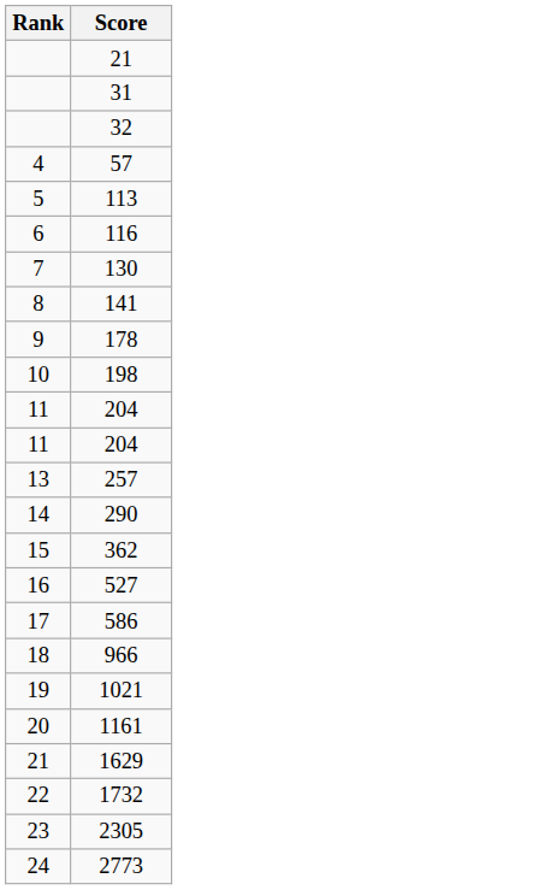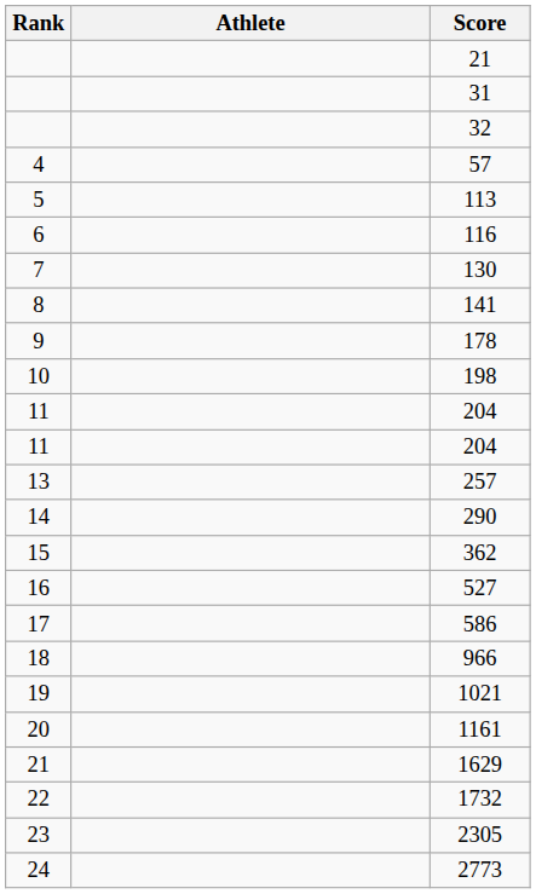 <table class=wikitable style="text-align:center">
 <tr>
 <th width=40>Rank</th>
+<th width=250>Athlete</th>
 <th width=65>Score</th>
 </tr>
 <tr>
 <td></td>
+<td align=left></td>
 <td>21</td>
 </tr>
 <tr>
 <td></td>
+<td align=left></td>
 <td>31</td>
 </tr>
 <tr>
 <td></td>
+<td align=left></td>
 <td>32</td>
 </tr>
 <tr>
 <td>4</td>
+<td align=left></td>
 <td>57</td>
 </tr>
 <tr>
 <td>5</td>
+<td align=left></td>
 <td>113</td>
 </tr>
 <tr>
 <td>6</td>
+<td align=left></td>
 <td>116</td>
 </tr>
 <tr>
 <td>7</td>
+<td align=left></td>
 <td>130</td>
 </tr>
 <tr>
 <td>8</td>
+<td align=left></td>
 <td>141</td>
 </tr>
 <tr>
 <td>9</td>
+<td align=left></td>
 <td>178</td>
 </tr>
 <tr>
 <td>10</td>
+<td align=left></td>
 <td>198</td>
 </tr>
 <tr>
 <td>11</td>
+<td align=left></td>
 <td>204</td>
 </tr>
 <tr>
 <td>11</td>
+<td align=left></td>
 <td>204</td>
 </tr>
 <tr>
 <td>13</td>
+<td align=left></td>
 <td>257</td>
 </tr>
 <tr>
 <td>14</td>
+<td align=left></td>
 <td>290</td>
 </tr>
 <tr>
 <td>15</td>
+<td align=left></td>
 <td>362</td>
 </tr>
 <tr>
 <td>16</td>
+<td align=left></td>
 <td>527</td>
 </tr>
 <tr>
 <td>17</td>
+<td align=left></td>
 <td>586</td>
 </tr>
 <tr>
 <td>18</td>
+<td align=left></td>
 <td>966</td>
 </tr>
 <tr>
 <td>19</td>
+<td align=left></td>
 <td>1021</td>
 </tr>
 <tr>
 <td>20</td>
+<td align=left></td>
 <td>1161</td>
 </tr>
 <tr>
 <td>21</td>
+<td align=left></td>
 <td>1629</td>
 </tr>
 <tr>
 <td>22</td>
+<td align=left></td>
 <td>1732</td>
 </tr>
 <tr>
 <td>23</td>
+<td align=left></td>
 <td>2305</td>
 </tr>
 <tr>
 <td>24</td>
+<td align=left></td>
 <td>2773</td>
 </tr>
 </table>
